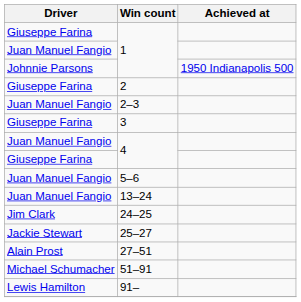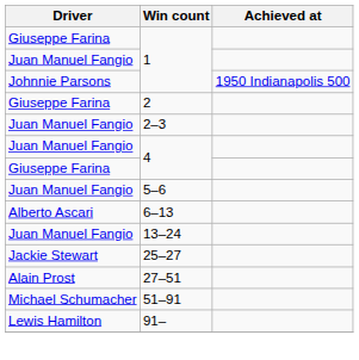 <table class="wikitable">
 <tr>
 <th scope="col">Driver</th>
 <th scope="col">Win count</th>
 <th scope="col">Achieved at</th>
 </tr>
 <tr>
 <td> <a href='#'>Giuseppe Farina</a></td>
 <td rowspan="3">1</td>
 <td></td>
 </tr>
 <tr>
 <td> <a href='#'>Juan Manuel Fangio</a></td>
 <td></td>
 </tr>
 <tr>
 <td> <a href='#'>Johnnie Parsons</a></td>
 <td><a href='#'>1950 Indianapolis 500</a></td>
 </tr>
 <tr>
 <td> <a href='#'>Giuseppe Farina</a></td>
 <td>2</td>
 <td></td>
 </tr>
 <tr>
 <td> <a href='#'>Juan Manuel Fangio</a></td>
 <td>2–3</td>
 <td></td>
 </tr>
 <tr>
-<td> <a href='#'>Giuseppe Farina</a></td>
-<td>3</td>
-<td></td>
-</tr>
-<tr>
 <td> <a href='#'>Juan Manuel Fangio</a></td>
 <td rowspan="2">4</td>
 <td></td>
 </tr>
 <tr>
 <td> <a href='#'>Giuseppe Farina</a></td>
 <td></td>
 </tr>
 <tr>
 <td> <a href='#'>Juan Manuel Fangio</a></td>
 <td>5–6</td>
 <td></td>
 </tr>
 <tr>
-<td> <a href='#'>Juan Manuel Fangio</a></td>
-<td>13–24</td>
+<td> <a href='#'>Alberto Ascari</a></td>
+<td>6–13</td>
 <td></td>
 </tr>
 <tr>
-<td> <a href='#'>Jim Clark</a></td>
-<td>24–25</td>
+<td> <a href='#'>Juan Manuel Fangio</a></td>
+<td>13–24</td>
 <td></td>
 </tr>
 <tr>
 <td> <a href='#'>Jackie Stewart</a></td>
 <td>25–27</td>
 <td></td>
 </tr>
 <tr>
 <td> <a href='#'>Alain Prost</a></td>
 <td>27–51</td>
 <td></td>
 </tr>
 <tr>
 <td> <a href='#'>Michael Schumacher</a></td>
 <td>51–91</td>
 <td></td>
 </tr>
 <tr>
 <td> <a href='#'>Lewis Hamilton</a></td>
 <td>91–</td>
 <td></td>
 </tr>
 <tr>
 </tr>
 </table>
